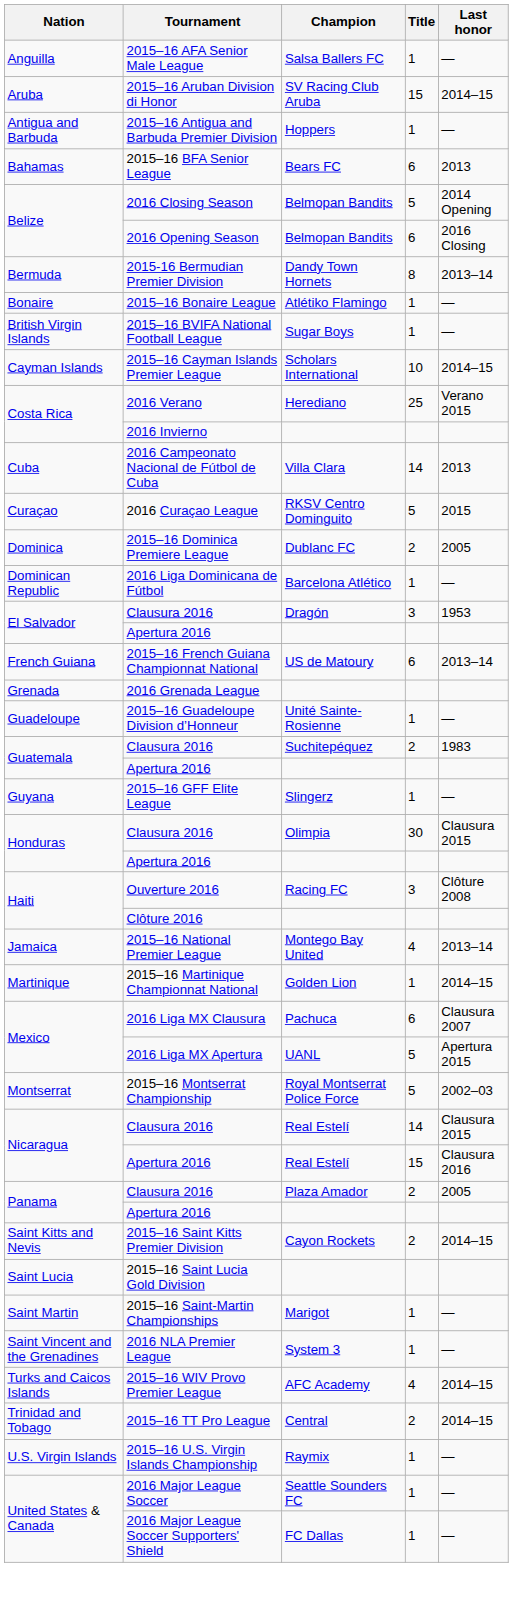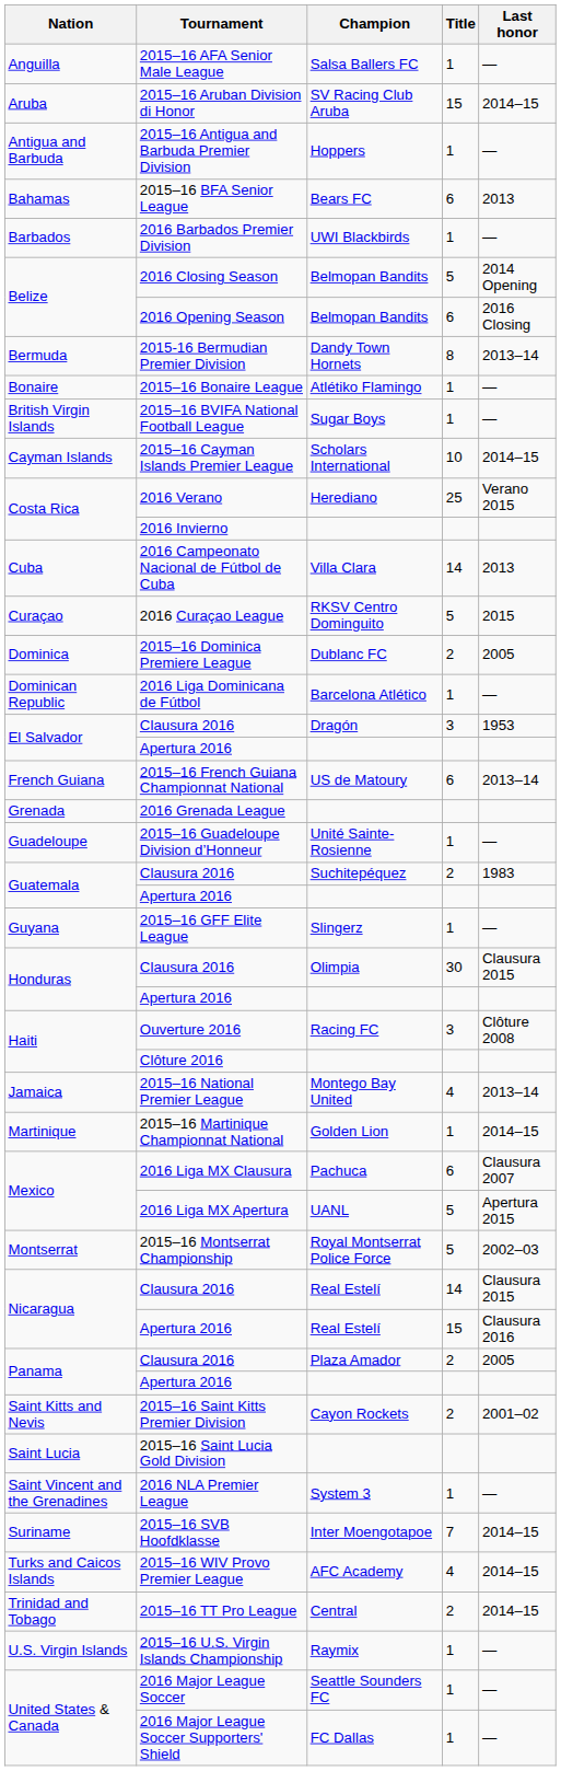 <table class="wikitable sortable">
 <tr>
 <th>Nation</th>
 <th>Tournament</th>
 <th>Champion</th>
 <th data-sort-type="number">Title</th>
 <th>Last honor</th>
 </tr>
 <tr>
 <td> <a href='#'>Anguilla</a></td>
 <td><a href='#'>2015–16 AFA Senior Male League</a></td>
 <td><a href='#'>Salsa Ballers FC</a></td>
 <td>1</td>
 <td>—</td>
 </tr>
 <tr>
 <td> <a href='#'>Aruba</a></td>
 <td><a href='#'>2015–16 Aruban Division di Honor</a></td>
 <td><a href='#'>SV Racing Club Aruba</a></td>
 <td>15</td>
 <td>2014–15</td>
 </tr>
 <tr>
 <td> <a href='#'>Antigua and Barbuda</a></td>
 <td><a href='#'>2015–16 Antigua and Barbuda Premier Division</a></td>
 <td><a href='#'>Hoppers</a></td>
 <td>1</td>
 <td>—</td>
 </tr>
 <tr>
 <td> <a href='#'>Bahamas</a></td>
 <td>2015–16 <a href='#'>BFA Senior League</a></td>
 <td><a href='#'>Bears FC</a></td>
 <td>6</td>
 <td>2013</td>
+</tr>
+<tr>
+<td> <a href='#'>Barbados</a></td>
+<td><a href='#'>2016 Barbados Premier Division</a></td>
+<td><a href='#'>UWI Blackbirds</a></td>
+<td>1</td>
+<td>—</td>
 </tr>
 <tr>
 <td rowspan=2> <a href='#'>Belize</a></td>
 <td><a href='#'>2016 Closing Season</a></td>
 <td><a href='#'>Belmopan Bandits</a></td>
 <td>5</td>
 <td>2014 Opening</td>
 </tr>
 <tr>
 <td><a href='#'>2016 Opening Season</a></td>
 <td><a href='#'>Belmopan Bandits</a></td>
 <td>6</td>
 <td>2016 Closing</td>
 </tr>
 <tr>
 <td> <a href='#'>Bermuda</a></td>
 <td><a href='#'>2015-16 Bermudian Premier Division</a></td>
 <td><a href='#'>Dandy Town Hornets</a></td>
 <td>8</td>
 <td>2013–14</td>
 </tr>
 <tr>
 <td> <a href='#'>Bonaire</a></td>
 <td><a href='#'>2015–16 Bonaire League</a></td>
 <td><a href='#'>Atlétiko Flamingo</a></td>
 <td>1</td>
 <td>—</td>
 </tr>
 <tr>
 <td> <a href='#'>British Virgin Islands</a></td>
 <td><a href='#'>2015–16 BVIFA National Football League</a></td>
 <td><a href='#'>Sugar Boys</a></td>
 <td>1</td>
 <td>—</td>
 </tr>
 <tr>
 <td> <a href='#'>Cayman Islands</a></td>
 <td><a href='#'>2015–16 Cayman Islands Premier League</a></td>
 <td><a href='#'>Scholars International</a></td>
 <td>10</td>
 <td>2014–15</td>
 </tr>
 <tr>
 <td rowspan=2> <a href='#'>Costa Rica</a></td>
 <td><a href='#'>2016 Verano</a></td>
 <td><a href='#'>Herediano</a></td>
 <td>25</td>
 <td>Verano 2015</td>
 </tr>
 <tr>
 <td><a href='#'>2016 Invierno</a></td>
 <td></td>
 <td></td>
 <td></td>
 </tr>
 <tr>
 <td> <a href='#'>Cuba</a></td>
 <td><a href='#'>2016 Campeonato Nacional de Fútbol de Cuba</a></td>
 <td><a href='#'>Villa Clara</a></td>
 <td>14</td>
 <td>2013</td>
 </tr>
 <tr>
 <td> <a href='#'>Curaçao</a></td>
 <td>2016 <a href='#'>Curaçao League</a></td>
 <td><a href='#'>RKSV Centro Dominguito</a></td>
 <td>5</td>
 <td>2015</td>
 </tr>
 <tr>
 <td> <a href='#'>Dominica</a></td>
 <td><a href='#'>2015–16 Dominica Premiere League</a></td>
 <td><a href='#'>Dublanc FC</a></td>
 <td>2</td>
 <td>2005</td>
 </tr>
 <tr>
 <td> <a href='#'>Dominican Republic</a></td>
 <td><a href='#'>2016 Liga Dominicana de Fútbol</a></td>
 <td><a href='#'>Barcelona Atlético</a></td>
 <td>1</td>
 <td>—</td>
 </tr>
 <tr>
 <td rowspan=2> <a href='#'>El Salvador</a></td>
 <td><a href='#'>Clausura 2016</a></td>
 <td><a href='#'>Dragón</a></td>
 <td>3</td>
 <td>1953</td>
 </tr>
 <tr>
 <td><a href='#'>Apertura 2016</a></td>
 <td></td>
 <td></td>
 <td></td>
 </tr>
 <tr>
 <td> <a href='#'>French Guiana</a></td>
 <td><a href='#'>2015–16 French Guiana Championnat National</a></td>
 <td><a href='#'>US de Matoury</a></td>
 <td>6</td>
 <td>2013–14</td>
 </tr>
 <tr>
 <td> <a href='#'>Grenada</a></td>
 <td><a href='#'>2016 Grenada League</a></td>
 <td></td>
 <td></td>
 <td></td>
 </tr>
 <tr>
 <td> <a href='#'>Guadeloupe</a></td>
 <td><a href='#'>2015–16 Guadeloupe Division d’Honneur</a></td>
 <td><a href='#'>Unité Sainte-Rosienne</a></td>
 <td>1</td>
 <td>—</td>
 </tr>
 <tr>
 <td rowspan=2> <a href='#'>Guatemala</a></td>
 <td><a href='#'>Clausura 2016</a></td>
 <td><a href='#'>Suchitepéquez</a></td>
 <td>2</td>
 <td>1983</td>
 </tr>
 <tr>
 <td><a href='#'>Apertura 2016</a></td>
 <td></td>
 <td></td>
 <td></td>
 </tr>
 <tr>
 <td> <a href='#'>Guyana</a></td>
 <td><a href='#'>2015–16 GFF Elite League</a></td>
 <td><a href='#'>Slingerz</a></td>
 <td>1</td>
 <td>—</td>
 </tr>
 <tr>
 <td rowspan=2> <a href='#'>Honduras</a></td>
 <td><a href='#'>Clausura 2016</a></td>
 <td><a href='#'>Olimpia</a></td>
 <td>30</td>
 <td>Clausura 2015</td>
 </tr>
 <tr>
 <td><a href='#'>Apertura 2016</a></td>
 <td></td>
 <td></td>
 <td></td>
 </tr>
 <tr>
 <td rowspan=2> <a href='#'>Haiti</a></td>
 <td><a href='#'>Ouverture 2016</a></td>
 <td><a href='#'>Racing FC</a></td>
 <td>3</td>
 <td>Clôture 2008</td>
 </tr>
 <tr>
 <td><a href='#'>Clôture 2016</a></td>
 <td></td>
 <td></td>
 <td></td>
 </tr>
 <tr>
 <td> <a href='#'>Jamaica</a></td>
 <td><a href='#'>2015–16 National Premier League</a></td>
 <td><a href='#'>Montego Bay United</a></td>
 <td>4</td>
 <td>2013–14</td>
 </tr>
 <tr>
 <td> <a href='#'>Martinique</a></td>
 <td>2015–16 <a href='#'>Martinique Championnat National</a></td>
 <td><a href='#'>Golden Lion</a></td>
 <td>1</td>
 <td>2014–15</td>
 </tr>
 <tr>
 <td rowspan=2> <a href='#'>Mexico</a></td>
 <td><a href='#'>2016 Liga MX Clausura</a></td>
 <td><a href='#'>Pachuca</a></td>
 <td>6</td>
 <td>Clausura 2007</td>
 </tr>
 <tr>
 <td><a href='#'>2016 Liga MX Apertura</a></td>
 <td><a href='#'>UANL</a></td>
 <td>5</td>
 <td>Apertura 2015</td>
 </tr>
 <tr>
 <td> <a href='#'>Montserrat</a></td>
 <td>2015–16 <a href='#'>Montserrat Championship</a></td>
 <td><a href='#'>Royal Montserrat Police Force</a></td>
 <td>5</td>
 <td>2002–03</td>
 </tr>
 <tr>
 <td rowspan=2> <a href='#'>Nicaragua</a></td>
 <td><a href='#'>Clausura 2016</a></td>
 <td><a href='#'>Real Estelí</a></td>
 <td>14</td>
 <td>Clausura 2015</td>
 </tr>
 <tr>
 <td><a href='#'>Apertura 2016</a></td>
 <td><a href='#'>Real Estelí</a></td>
 <td>15</td>
 <td>Clausura 2016</td>
 </tr>
 <tr>
 <td rowspan=2> <a href='#'>Panama</a></td>
 <td><a href='#'>Clausura 2016</a></td>
 <td><a href='#'>Plaza Amador</a></td>
 <td>2</td>
 <td>2005</td>
 </tr>
 <tr>
 <td><a href='#'>Apertura 2016</a></td>
 <td></td>
 <td></td>
 <td></td>
 </tr>
 <tr>
 <td> <a href='#'>Saint Kitts and Nevis</a></td>
 <td><a href='#'>2015–16 Saint Kitts Premier Division</a></td>
 <td><a href='#'>Cayon Rockets</a></td>
 <td>2</td>
-<td>2014–15</td>
+<td>2001–02</td>
 </tr>
 <tr>
 <td> <a href='#'>Saint Lucia</a></td>
 <td>2015–16 <a href='#'>Saint Lucia Gold Division</a></td>
 <td></td>
 <td></td>
 <td></td>
 </tr>
 <tr>
-<td> <a href='#'>Saint Martin</a></td>
-<td>2015–16 <a href='#'>Saint-Martin Championships</a></td>
-<td><a href='#'>Marigot</a></td>
-<td>1</td>
-<td>—</td>
-</tr>
-<tr>
 <td> <a href='#'>Saint Vincent and the Grenadines</a></td>
 <td><a href='#'>2016 NLA Premier League</a></td>
 <td><a href='#'>System 3</a></td>
 <td>1</td>
 <td>—</td>
+</tr>
+<tr>
+<td> <a href='#'>Suriname</a></td>
+<td><a href='#'>2015–16 SVB Hoofdklasse</a></td>
+<td><a href='#'>Inter Moengotapoe</a></td>
+<td>7</td>
+<td>2014–15</td>
 </tr>
 <tr>
 <td> <a href='#'>Turks and Caicos Islands</a></td>
 <td><a href='#'>2015–16 WIV Provo Premier League</a></td>
 <td><a href='#'>AFC Academy</a></td>
 <td>4</td>
 <td>2014–15</td>
 </tr>
 <tr>
 <td> <a href='#'>Trinidad and Tobago</a></td>
 <td><a href='#'>2015–16 TT Pro League</a></td>
 <td><a href='#'>Central</a></td>
 <td>2</td>
 <td>2014–15</td>
 </tr>
 <tr>
 <td> <a href='#'>U.S. Virgin Islands</a></td>
 <td><a href='#'>2015–16 U.S. Virgin Islands Championship</a></td>
 <td><a href='#'>Raymix</a></td>
 <td>1</td>
 <td>—</td>
 </tr>
 <tr>
 <td rowspan=2> <a href='#'>United States</a> &  <a href='#'>Canada</a></td>
 <td><a href='#'>2016 Major League Soccer</a></td>
 <td><a href='#'>Seattle Sounders FC</a></td>
 <td>1</td>
 <td>—</td>
 </tr>
 <tr>
 <td><a href='#'>2016 Major League Soccer Supporters' Shield</a></td>
 <td><a href='#'>FC Dallas</a></td>
 <td>1</td>
 <td>—</td>
 </tr>
 </table>
